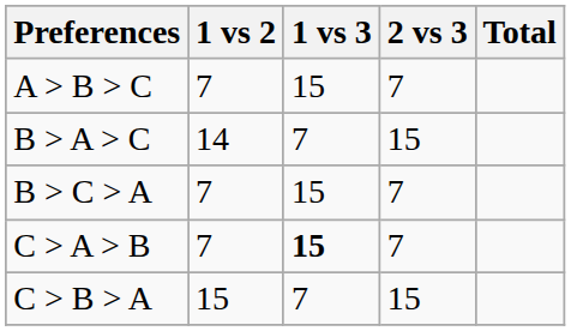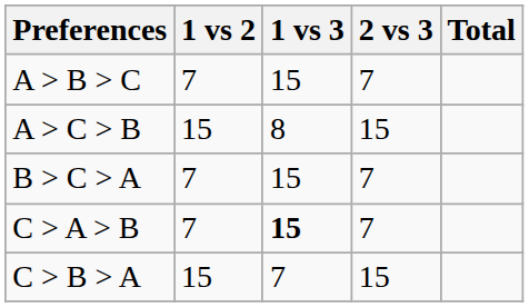 <table class="wikitable">
 <tr>
 <th>Preferences</th>
 <th>1 vs 2</th>
 <th>1 vs 3</th>
 <th>2 vs 3</th>
 <th>Total</th>
 </tr>
 <tr>
 <td>A > B > C</td>
 <td>7</td>
 <td>15</td>
 <td>7</td>
 <td></td>
 </tr>
 <tr>
-<td>B > A > C</td>
-<td>14</td>
-<td>7</td>
+<td>A > C > B</td>
+<td>15</td>
+<td>8</td>
 <td>15</td>
 <td></td>
 </tr>
 <tr>
 <td>B > C > A</td>
 <td>7</td>
 <td>15</td>
 <td>7</td>
 <td></td>
 </tr>
 <tr>
 <td>C > A > B</td>
 <td>7</td>
 <td><strong>15</strong></td>
 <td>7</td>
 <td></td>
 </tr>
 <tr>
 <td>C > B > A</td>
 <td>15</td>
 <td>7</td>
 <td>15</td>
 <td></td>
 </tr>
 </table>
